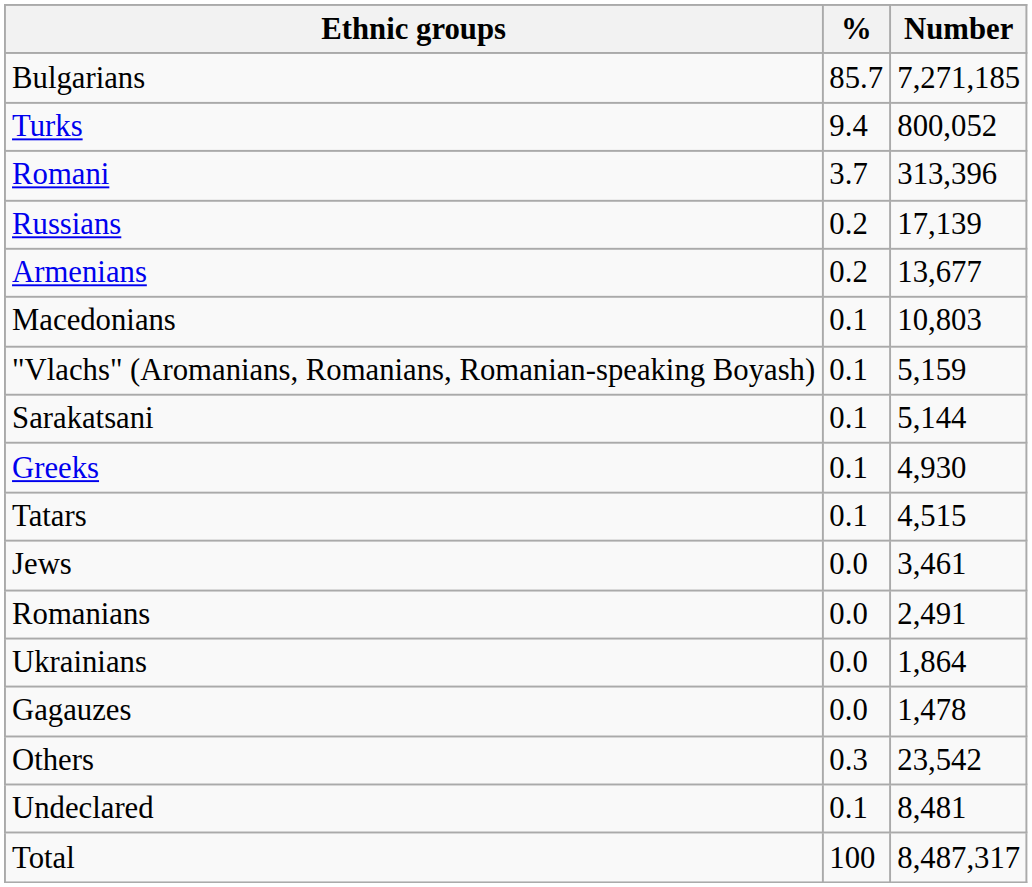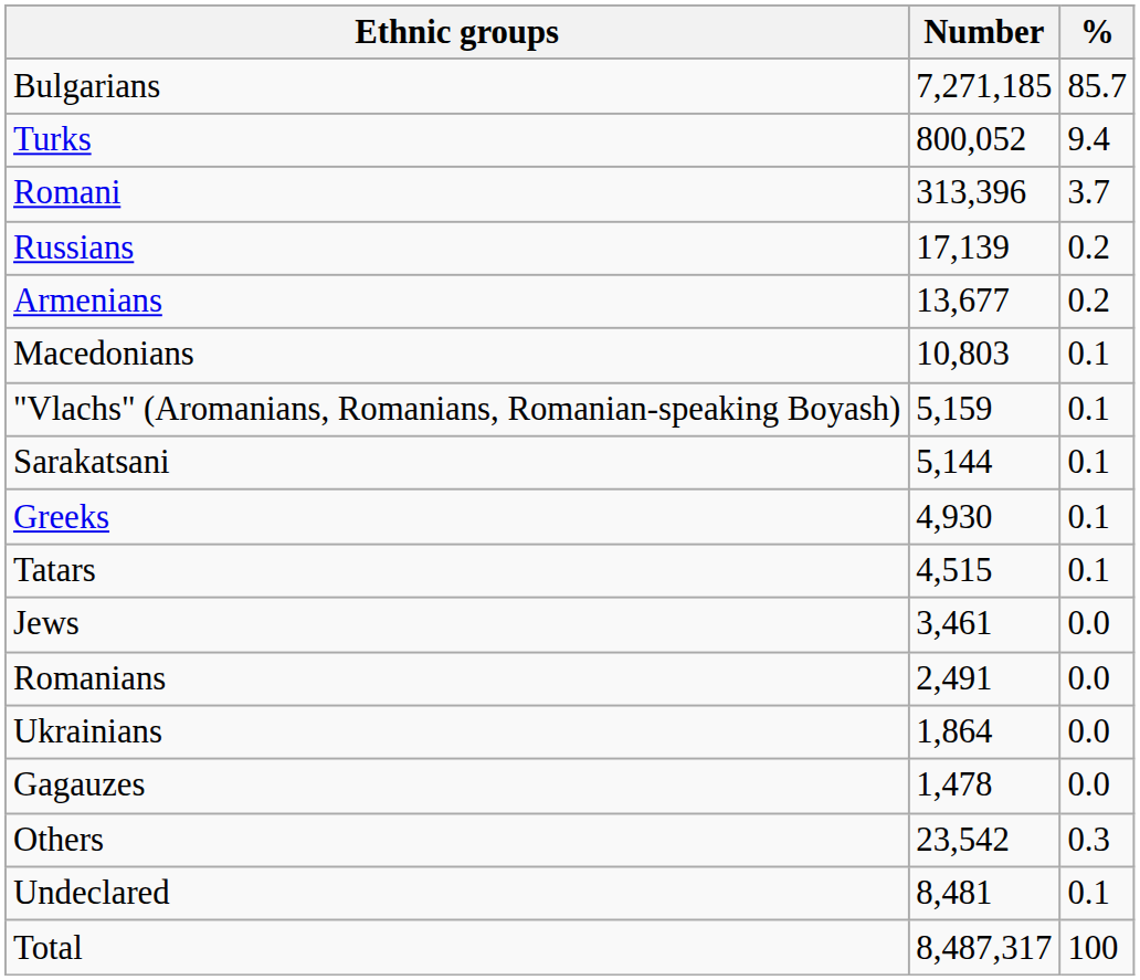 <table class="wikitable">
 <tr>
 <th>Ethnic groups</th>
+<th>Number</th>
 <th>%</th>
-<th>Number</th>
 </tr>
 <tr>
 <td>Bulgarians</td>
+<td>7,271,185</td>
 <td>85.7</td>
-<td>7,271,185</td>
 </tr>
 <tr>
 <td><a href='#'>Turks</a></td>
+<td>800,052</td>
 <td>9.4</td>
-<td>800,052</td>
 </tr>
 <tr>
 <td><a href='#'>Romani</a></td>
+<td>313,396</td>
 <td>3.7</td>
-<td>313,396</td>
 </tr>
 <tr>
 <td><a href='#'>Russians</a></td>
+<td>17,139</td>
 <td>0.2</td>
-<td>17,139</td>
 </tr>
 <tr>
 <td><a href='#'>Armenians</a></td>
+<td>13,677</td>
 <td>0.2</td>
-<td>13,677</td>
 </tr>
 <tr>
 <td>Macedonians</td>
+<td>10,803</td>
 <td>0.1</td>
-<td>10,803</td>
 </tr>
 <tr>
 <td>"Vlachs" (Aromanians, Romanians, Romanian-speaking Boyash)</td>
+<td>5,159</td>
 <td>0.1</td>
-<td>5,159</td>
 </tr>
 <tr>
 <td>Sarakatsani</td>
+<td>5,144</td>
 <td>0.1</td>
-<td>5,144</td>
 </tr>
 <tr>
 <td><a href='#'>Greeks</a></td>
+<td>4,930</td>
 <td>0.1</td>
-<td>4,930</td>
 </tr>
 <tr>
 <td>Tatars</td>
+<td>4,515</td>
 <td>0.1</td>
-<td>4,515</td>
 </tr>
 <tr>
 <td>Jews</td>
+<td>3,461</td>
 <td>0.0</td>
-<td>3,461</td>
 </tr>
 <tr>
 <td>Romanians</td>
+<td>2,491</td>
 <td>0.0</td>
-<td>2,491</td>
 </tr>
 <tr>
 <td>Ukrainians</td>
+<td>1,864</td>
 <td>0.0</td>
-<td>1,864</td>
 </tr>
 <tr>
 <td>Gagauzes</td>
+<td>1,478</td>
 <td>0.0</td>
-<td>1,478</td>
 </tr>
 <tr>
 <td>Others</td>
+<td>23,542</td>
 <td>0.3</td>
-<td>23,542</td>
 </tr>
 <tr>
 <td>Undeclared</td>
+<td>8,481</td>
 <td>0.1</td>
-<td>8,481</td>
 </tr>
 <tr>
 <td>Total</td>
+<td>8,487,317</td>
 <td>100</td>
-<td>8,487,317</td>
 </tr>
 </table>
